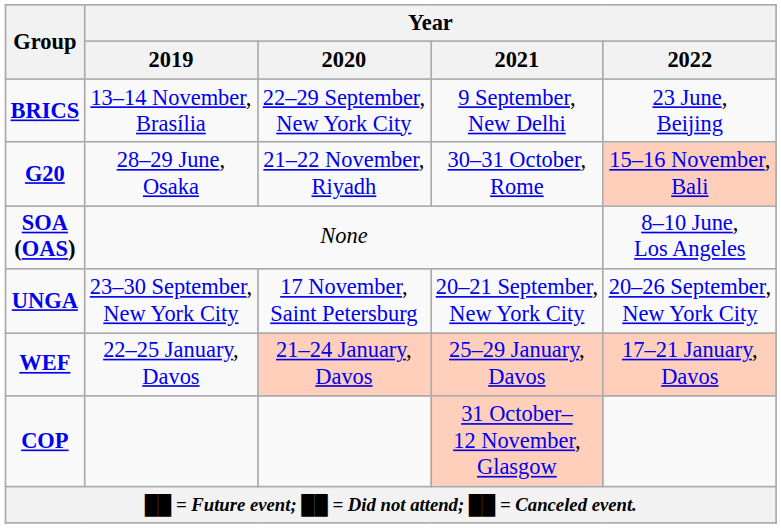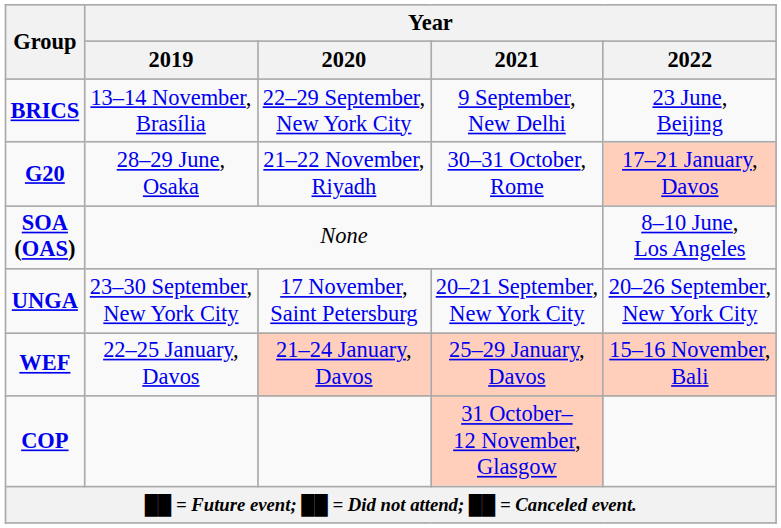 <table class="wikitable" style="margin:1em auto; font-size:85%; text-align:center;">
 <tr>
 <th rowspan="2">Group</th>
 <th colspan="4">Year</th>
 </tr>
 <tr>
 <th>2019</th>
 <th>2020</th>
 <th>2021</th>
 <th>2022</th>
 </tr>
 <tr>
 <td><strong><a href='#'>BRICS</a></strong></td>
 <td><a href='#'>13–14 November</a>,<br> <a href='#'>Brasília</a></td>
 <td><a href='#'>22–29 September</a>,<br> <a href='#'>New York City</a></td>
 <td><a href='#'>9 September</a>,<br> <a href='#'>New Delhi</a></td>
 <td><a href='#'>23 June</a>,<br> <a href='#'>Beijing</a></td>
 </tr>
 <tr>
 <td><strong><a href='#'>G20</a></strong></td>
 <td><a href='#'>28–29 June</a>,<br> <a href='#'>Osaka</a></td>
 <td><a href='#'>21–22 November</a>,<br> <a href='#'>Riyadh</a></td>
 <td><a href='#'>30–31 October</a>,<br> <a href='#'>Rome</a></td>
-<td style="background:#ffcfbc;"><a href='#'>15–16 November</a>,<br> <a href='#'>Bali</a></td>
+<td style="background:#ffcfbc;"><a href='#'>17–21 January</a>,<br> <a href='#'>Davos</a></td>
 </tr>
 <tr>
 <td><strong><a href='#'>SOA</a><br>(<a href='#'>OAS</a>)</strong></td>
 <td colspan="3"><em>None</em></td>
 <td><a href='#'>8–10 June</a>,<br> <a href='#'>Los Angeles</a></td>
 </tr>
 <tr>
 <td><strong><a href='#'>UNGA</a></strong></td>
 <td><a href='#'>23–30 September</a>,<br> <a href='#'>New York City</a></td>
 <td><a href='#'>17 November</a>,<br> <a href='#'>Saint Petersburg</a></td>
 <td><a href='#'>20–21 September</a>,<br> <a href='#'>New York City</a></td>
 <td><a href='#'>20–26 September</a>,<br> <a href='#'>New York City</a></td>
 </tr>
 <tr>
 <td><strong><a href='#'>WEF</a></strong></td>
 <td><a href='#'>22–25 January</a>,<br> <a href='#'>Davos</a></td>
 <td style="background:#ffcfbc;"><a href='#'>21–24 January</a>,<br> <a href='#'>Davos</a></td>
 <td style="background:#ffcfbc;"><a href='#'>25–29 January</a>,<br> <a href='#'>Davos</a></td>
-<td style="background:#ffcfbc;"><a href='#'>17–21 January</a>,<br> <a href='#'>Davos</a></td>
+<td style="background:#ffcfbc;"><a href='#'>15–16 November</a>,<br> <a href='#'>Bali</a></td>
 </tr>
 <tr>
 <td><strong><a href='#'>COP</a></strong></td>
 <td></td>
 <td></td>
 <td style="background:#ffcfbc;"><a href='#'>31 October–<br>12 November</a>,<br> <a href='#'>Glasgow</a></td>
 <td></td>
 </tr>
 <tr>
 <th colspan="6"><small><em><span>██</span> = Future event; <span>██</span> = Did not attend; <span>██</span> = Canceled event.</em></small></th>
 </tr>
 </table>
